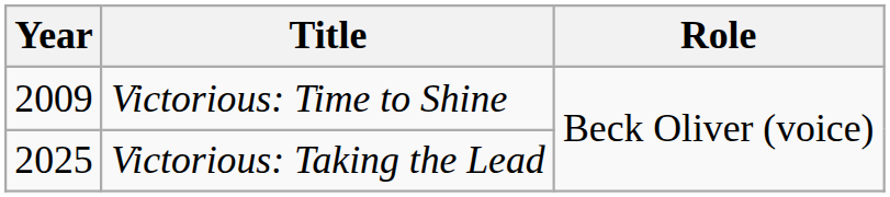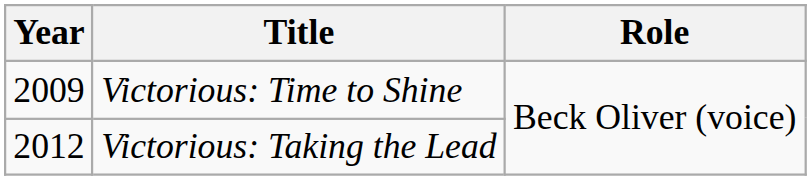 <table class="wikitable sortable">
 <tr>
 <th>Year</th>
 <th>Title</th>
 <th>Role</th>
 </tr>
 <tr>
 <td>2009</td>
 <td><em>Victorious: Time to Shine</em></td>
 <td rowspan="2">Beck Oliver (voice)</td>
 </tr>
 <tr>
-<td>2025</td>
+<td>2012</td>
 <td><em>Victorious: Taking the Lead</em></td>
 </tr>
 </table>
